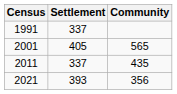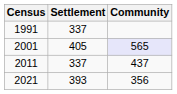 <table class="wikitable" style="text-align:center">
 <tr>
 <th>Census</th>
 <th>Settlement</th>
 <th>Community</th>
 </tr>
 <tr>
 <td>1991</td>
 <td>337</td>
 <td></td>
 </tr>
 <tr>
 <td>2001</td>
 <td>405</td>
-<td>565</td>
+<td style="background: lavender;">565</td>
 </tr>
 <tr>
 <td>2011</td>
 <td>337</td>
-<td>435</td>
+<td>437</td>
 </tr>
 <tr>
 <td>2021</td>
 <td>393</td>
 <td>356</td>
 </tr>
 </table>
